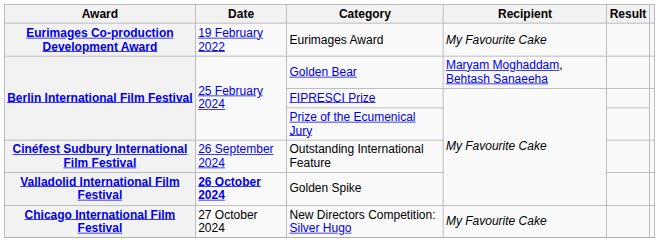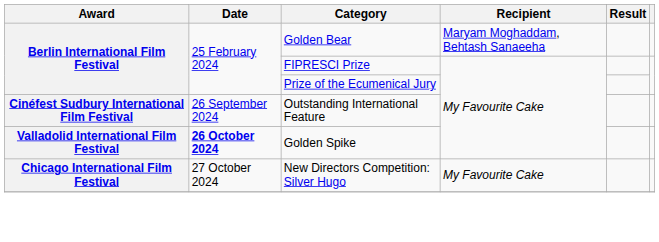 <table class="wikitable sortable plainrowheaders">
 <tr>
 <th>Award</th>
 <th>Date</th>
 <th>Category</th>
 <th>Recipient</th>
 <th>Result</th>
 <th></th>
-</tr>
-<tr>
-<th scope="row"><a href='#'>Eurimages Co-production Development Award</a></th>
-<td><a href='#'>19 February 2022</a></td>
-<td>Eurimages Award</td>
-<td rowspan="1"><em>My Favourite Cake</em></td>
-<td></td>
-<td align="center" rowspan="1"></td>
 </tr>
 <tr>
 <th scope="row" rowspan="3"><a href='#'>Berlin International Film Festival</a></th>
 <td rowspan="3"><a href='#'>25 February 2024</a></td>
 <td><a href='#'>Golden Bear</a></td>
 <td><a href='#'>Maryam Moghaddam</a>, <a href='#'>Behtash Sanaeeha</a></td>
 <td></td>
 <td align="center" rowspan="1"></td>
 </tr>
 <tr>
 <td><a href='#'>FIPRESCI Prize</a></td>
 <td rowspan=4><em>My Favourite Cake</em></td>
 <td></td>
 <td align="center" rowspan="2"></td>
 </tr>
 <tr>
 <td><a href='#'>Prize of the Ecumenical Jury</a></td>
 <td></td>
 </tr>
 <tr>
 <th scope="row"><a href='#'>Cinéfest Sudbury International Film Festival</a></th>
 <td><a href='#'>26 September 2024</a></td>
 <td>Outstanding International Feature</td>
 <td></td>
 <td align="center"></td>
 </tr>
 <tr>
 <th scope="row"><a href='#'>Valladolid International Film Festival</a></th>
 <td><strong><a href='#'>26 October 2024</a></strong></td>
 <td>Golden Spike</td>
 <td></td>
 <td align="center"></td>
 </tr>
 <tr>
 <th scope="row"><a href='#'>Chicago International Film Festival</a></th>
 <td>27 October 2024</td>
 <td>New Directors Competition: <a href='#'>Silver Hugo</a></td>
 <td rowspan="1"><em>My Favourite Cake</em></td>
 <td></td>
 <td align="center"></td>
 </tr>
 <tr>
 </tr>
 </table>
